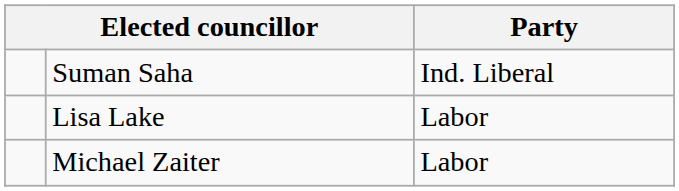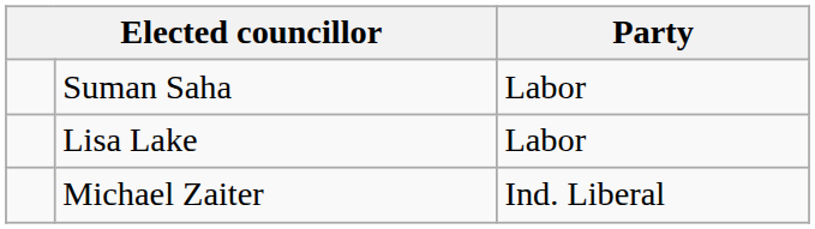 <table class="wikitable" style="float:right;clear:right;width:30%">
 <tr>
 <th colspan="2">Elected councillor</th>
 <th>Party</th>
 </tr>
 <tr>
 <td> </td>
 <td>Suman Saha</td>
-<td>Ind. Liberal</td>
+<td>Labor</td>
 </tr>
 <tr>
 <td> </td>
 <td>Lisa Lake</td>
 <td>Labor</td>
 </tr>
 <tr>
 <td> </td>
 <td>Michael Zaiter</td>
-<td>Labor</td>
+<td>Ind. Liberal</td>
 </tr>
 </table>
